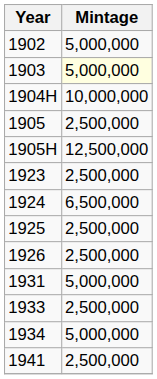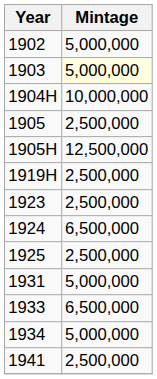 <table class="wikitable">
 <tr>
 <th>Year</th>
 <th>Mintage</th>
 </tr>
 <tr>
 <td>1902</td>
 <td>5,000,000</td>
 </tr>
 <tr>
 <td>1903</td>
 <td style="background: lightyellow;">5,000,000</td>
 </tr>
 <tr>
 <td>1904H</td>
 <td>10,000,000</td>
 </tr>
 <tr>
 <td>1905</td>
 <td>2,500,000</td>
 </tr>
 <tr>
 <td>1905H</td>
 <td>12,500,000</td>
 </tr>
 <tr>
+<td>1919H</td>
+<td>2,500,000</td>
+</tr>
+<tr>
 <td>1923</td>
 <td>2,500,000</td>
 </tr>
 <tr>
 <td>1924</td>
 <td>6,500,000</td>
 </tr>
 <tr>
 <td>1925</td>
 <td>2,500,000</td>
 </tr>
 <tr>
-<td>1926</td>
-<td>2,500,000</td>
-</tr>
-<tr>
 <td>1931</td>
 <td>5,000,000</td>
 </tr>
 <tr>
 <td>1933</td>
-<td>2,500,000</td>
+<td>6,500,000</td>
 </tr>
 <tr>
 <td>1934</td>
 <td>5,000,000</td>
 </tr>
 <tr>
 <td>1941</td>
 <td>2,500,000</td>
 </tr>
 <tr>
 </tr>
 </table>
